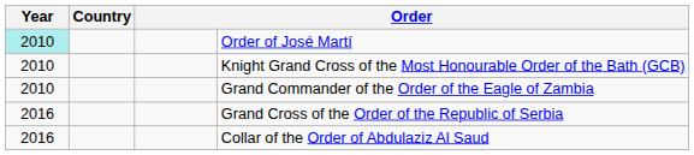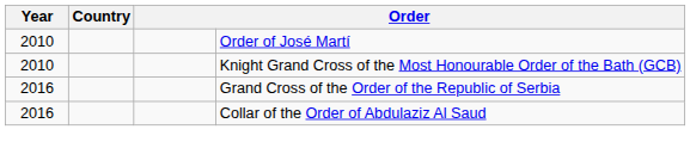 <table class="wikitable" style="text-align:left;">
 <tr ->
 <th width="60px">Year</th>
 <th>Country</th>
 <th colspan=2><a href='#'>Order</a></th>
 </tr>
 <tr>
-<td align="center" style="background: paleturquoise;">2010</td>
+<td align="center">2010</td>
 <td></td>
 <td width="80px"></td>
 <td><a href='#'>Order of José Martí</a></td>
 </tr>
 <tr>
 <td align="center">2010</td>
 <td></td>
 <td width="80px"></td>
 <td>Knight Grand Cross of the <a href='#'>Most Honourable Order of the Bath (GCB)</a></td>
-</tr>
-<tr>
-<td align="center">2010</td>
-<td></td>
-<td width="80px"></td>
-<td>Grand Commander of the <a href='#'>Order of the Eagle of Zambia</a></td>
 </tr>
 <tr>
 <td align="center">2016</td>
 <td></td>
 <td width="80px"></td>
 <td>Grand Cross of the <a href='#'>Order of the Republic of Serbia</a></td>
 </tr>
 <tr>
 <td align="center">2016</td>
 <td></td>
 <td width="80px"></td>
 <td>Collar of the <a href='#'>Order of Abdulaziz Al Saud</a></td>
 </tr>
 </table>
